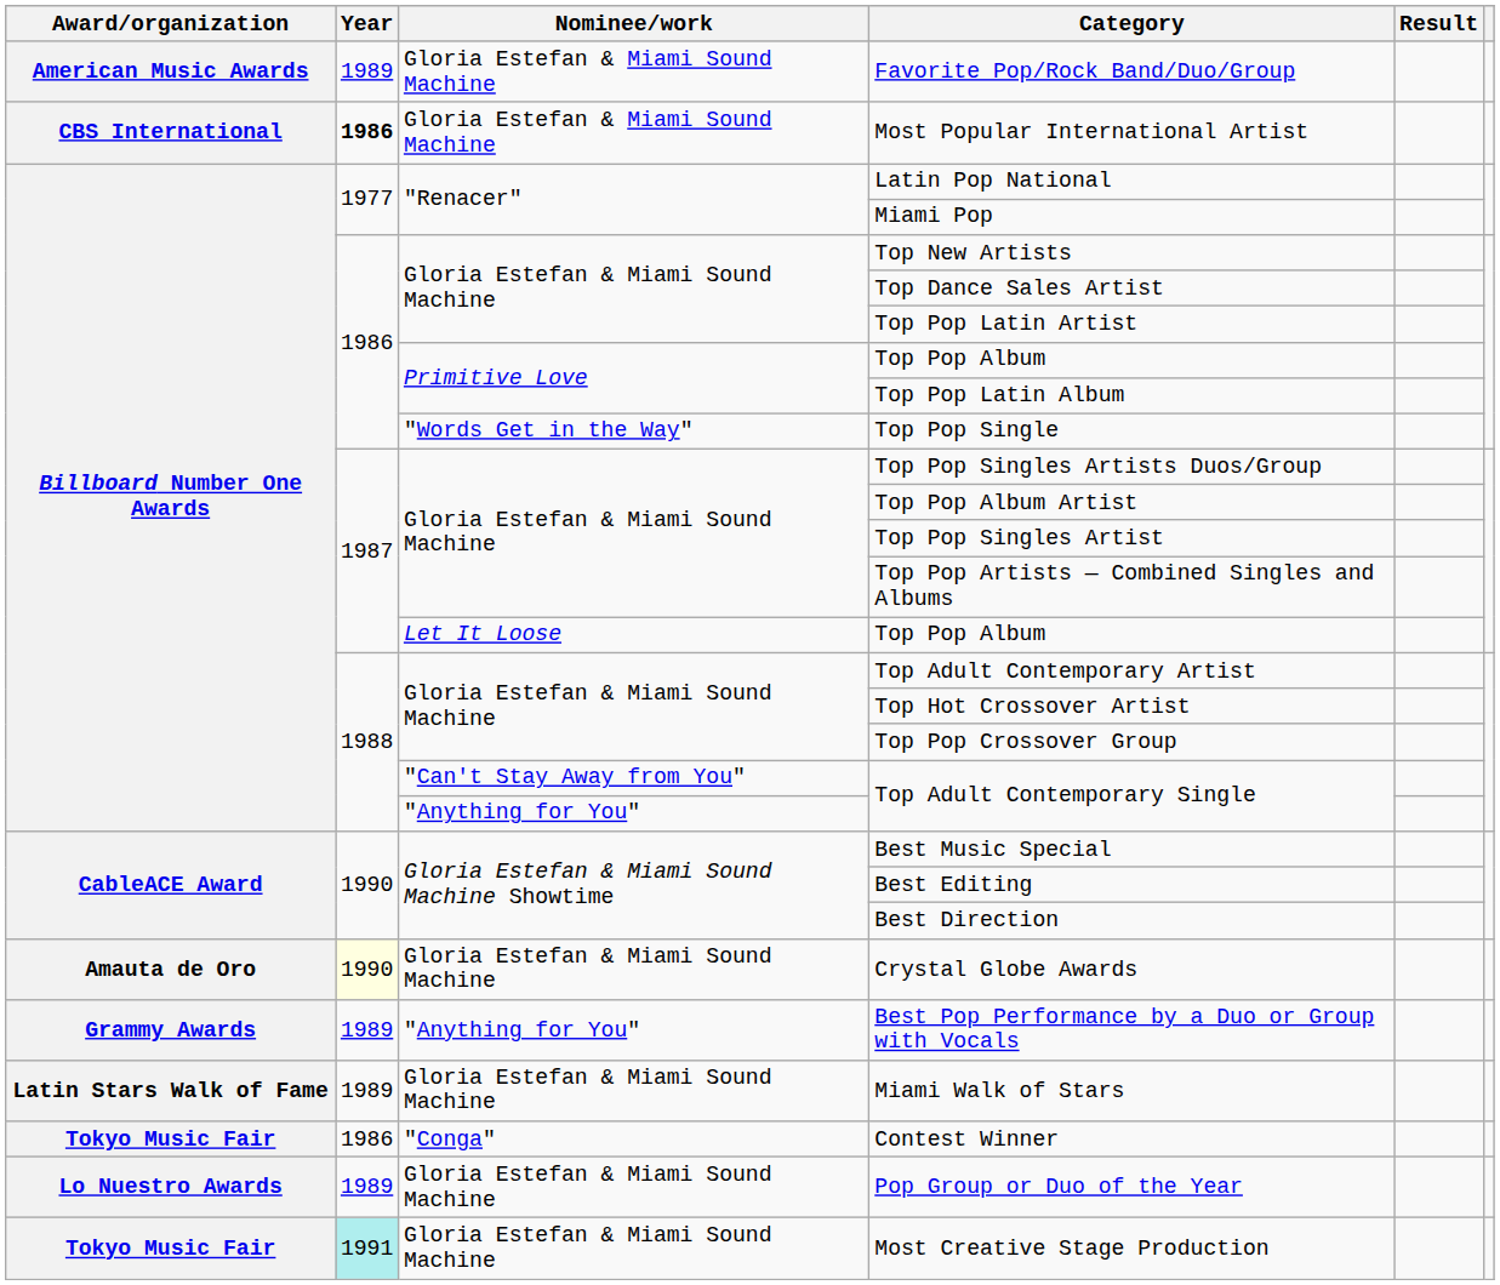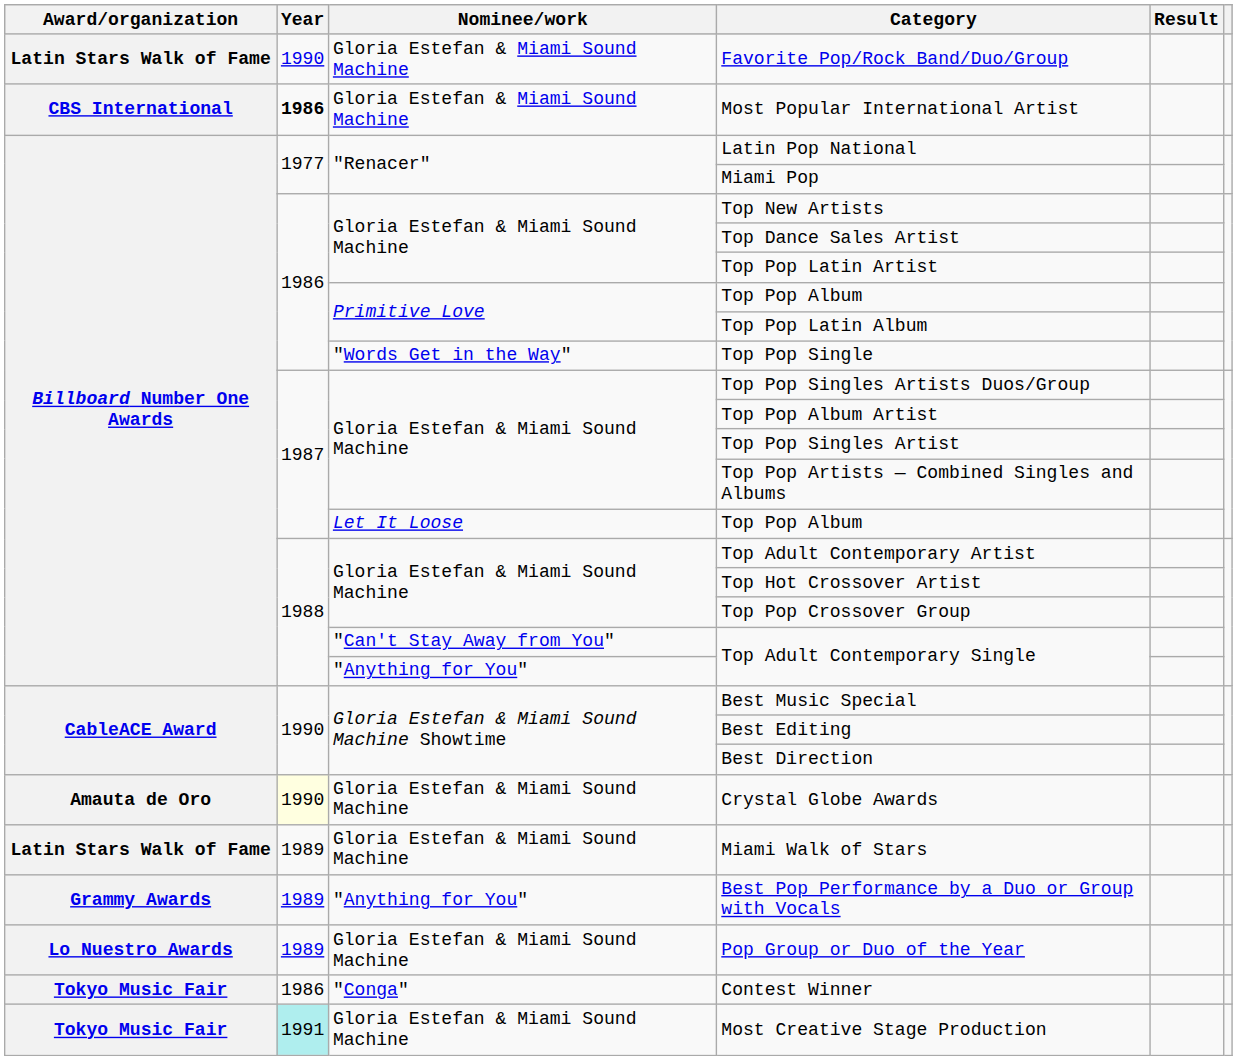 <table class="wikitable sortable plainrowheaders" style="width: 100%;">
 <tr style="background:#ccc; text-align:center;">
 <th scope="col">Award/organization</th>
 <th scope="col">Year</th>
 <th scope="col">Nominee/work</th>
 <th scope="col">Category</th>
 <th scope="col">Result</th>
 <th scope="col" class="unsortable"></th>
 </tr>
 <tr>
-<th scope="row"><a href='#'>American Music Awards</a></th>
-<td><a href='#'>1989</a></td>
+<th scope="row">Latin Stars Walk of Fame</th>
+<td><a href='#'>1990</a></td>
 <td>Gloria Estefan & <a href='#'>Miami Sound Machine</a></td>
 <td><a href='#'>Favorite Pop/Rock Band/Duo/Group</a></td>
 <td></td>
 <td align="center"></td>
 </tr>
 <tr>
 <th scope="row"><a href='#'>CBS International</a></th>
 <td><strong>1986</strong></td>
 <td>Gloria Estefan & <a href='#'>Miami Sound Machine</a></td>
 <td>Most Popular International Artist</td>
 <td></td>
 <td align="center"></td>
 </tr>
 <tr>
 <th scope="row" rowspan=18><a href='#'><em>Billboard</em> Number One Awards</a></th>
 <td rowspan=2>1977</td>
 <td rowspan=2>"Renacer"</td>
 <td>Latin Pop National</td>
 <td></td>
 <td align="center" rowspan=2></td>
 </tr>
 <tr>
 <td>Miami Pop</td>
 <td></td>
 </tr>
 <tr>
 <td rowspan=6>1986</td>
 <td rowspan=3>Gloria Estefan & Miami Sound Machine</td>
 <td>Top New Artists</td>
 <td></td>
 <td align="center" rowspan=6></td>
 </tr>
 <tr>
 <td>Top Dance Sales Artist</td>
 <td></td>
 </tr>
 <tr>
 <td>Top Pop Latin Artist</td>
 <td></td>
 </tr>
 <tr>
 <td rowspan=2><em><a href='#'>Primitive Love</a></em></td>
 <td>Top Pop Album</td>
 <td></td>
 </tr>
 <tr>
 <td>Top Pop Latin Album</td>
 <td></td>
 </tr>
 <tr>
 <td>"<a href='#'>Words Get in the Way</a>"</td>
 <td>Top Pop Single</td>
 <td></td>
 </tr>
 <tr>
 <td rowspan=5>1987</td>
 <td rowspan=4>Gloria Estefan & Miami Sound Machine</td>
 <td>Top Pop Singles Artists Duos/Group</td>
 <td></td>
 <td align="center" rowspan=5></td>
 </tr>
 <tr>
 <td>Top Pop Album Artist</td>
 <td></td>
 </tr>
 <tr>
 <td>Top Pop Singles Artist</td>
 <td></td>
 </tr>
 <tr>
 <td>Top Pop Artists — Combined Singles and Albums</td>
 <td></td>
 </tr>
 <tr>
 <td><em><a href='#'>Let It Loose</a></em></td>
 <td>Top Pop Album</td>
 <td></td>
 </tr>
 <tr>
 <td rowspan=5>1988</td>
 <td rowspan=3>Gloria Estefan & Miami Sound Machine</td>
 <td>Top Adult Contemporary Artist</td>
 <td></td>
 <td align="center" rowspan=5></td>
 </tr>
 <tr>
 <td>Top Hot Crossover Artist</td>
 <td></td>
 </tr>
 <tr>
 <td>Top Pop Crossover Group</td>
 <td></td>
 </tr>
 <tr>
 <td>"<a href='#'>Can't Stay Away from You</a>"</td>
 <td rowspan=2>Top Adult Contemporary Single</td>
 <td></td>
 </tr>
 <tr>
 <td>"<a href='#'>Anything for You</a>"</td>
 <td></td>
 </tr>
 <tr>
 <th scope="row" rowspan=3><a href='#'>CableACE Award</a></th>
 <td rowspan=3>1990</td>
 <td rowspan=3><em>Gloria Estefan & Miami Sound Machine</em> Showtime</td>
 <td>Best Music Special</td>
 <td></td>
 <td align="center" rowspan=3></td>
 </tr>
 <tr>
 <td>Best Editing</td>
 <td></td>
 </tr>
 <tr>
 <td>Best Direction</td>
 <td></td>
 </tr>
 <tr>
 <th scope="row">Amauta de Oro </th>
 <td style="background: lightyellow;">1990</td>
 <td>Gloria Estefan & Miami Sound Machine</td>
 <td>Crystal Globe Awards</td>
 <td></td>
 <td align="center"></td>
 </tr>
 <tr>
-<th scope="row"><a href='#'>Grammy Awards</a></th>
-<td><a href='#'>1989</a></td>
-<td>"<a href='#'>Anything for You</a>"</td>
-<td><a href='#'>Best Pop Performance by a Duo or Group with Vocals</a></td>
-<td></td>
-<td align="center"></td>
-</tr>
-<tr>
 <th scope="row">Latin Stars Walk of Fame</th>
 <td>1989</td>
 <td>Gloria Estefan & Miami Sound Machine</td>
 <td>Miami Walk of Stars</td>
 <td></td>
 <td align="center"></td>
 </tr>
 <tr>
-<th scope="row"><a href='#'>Tokyo Music Fair</a></th>
-<td>1986</td>
-<td>"<a href='#'>Conga</a>"</td>
-<td>Contest Winner</td>
+<th scope="row"><a href='#'>Grammy Awards</a></th>
+<td><a href='#'>1989</a></td>
+<td>"<a href='#'>Anything for You</a>"</td>
+<td><a href='#'>Best Pop Performance by a Duo or Group with Vocals</a></td>
 <td></td>
 <td align="center"></td>
 </tr>
 <tr>
 <th scope="row"><a href='#'>Lo Nuestro Awards</a></th>
 <td><a href='#'>1989</a></td>
 <td>Gloria Estefan & Miami Sound Machine</td>
 <td><a href='#'>Pop Group or Duo of the Year</a></td>
 <td></td>
 <td align="center"></td>
 </tr>
 <tr>
 <th scope="row"><a href='#'>Tokyo Music Fair</a></th>
+<td>1986</td>
+<td>"<a href='#'>Conga</a>"</td>
+<td>Contest Winner</td>
+<td></td>
+<td align="center"></td>
+</tr>
+<tr>
+<th scope="row"><a href='#'>Tokyo Music Fair</a></th>
 <td style="background: paleturquoise;">1991</td>
 <td>Gloria Estefan & Miami Sound Machine</td>
 <td>Most Creative Stage Production</td>
 <td></td>
 <td align="center"></td>
 </tr>
 </table>
